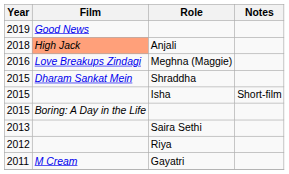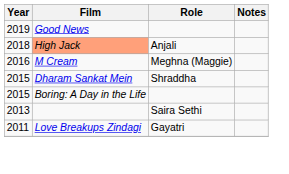 <table class="wikitable sortable">
 <tr>
 <th>Year</th>
 <th>Film</th>
 <th>Role</th>
 <th>Notes</th>
 </tr>
 <tr>
 <td>2019</td>
 <td><a href='#'><em>Good News</em></a></td>
 <td></td>
 <td></td>
 </tr>
 <tr>
 <td>2018</td>
 <td style="background: lightsalmon;"><em>High Jack</em></td>
 <td>Anjali</td>
 <td></td>
 </tr>
 <tr>
 <td>2016</td>
-<td><em><a href='#'>Love Breakups Zindagi</a></em></td>
+<td><em><a href='#'>M Cream</a></em></td>
 <td>Meghna (Maggie)</td>
 <td></td>
 </tr>
 <tr>
 <td>2015</td>
 <td><em><a href='#'>Dharam Sankat Mein</a></em></td>
 <td>Shraddha</td>
 <td></td>
-</tr>
-<tr>
-<td>2015</td>
-<td></td>
-<td>Isha</td>
-<td>Short-film</td>
 </tr>
 <tr>
 <td>2015</td>
 <td><em>Boring: A Day in the Life</em></td>
 <td></td>
 <td></td>
 </tr>
 <tr>
 <td>2013</td>
 <td></td>
 <td>Saira Sethi</td>
 <td></td>
 </tr>
 <tr>
-<td>2012</td>
-<td></td>
-<td>Riya</td>
-<td></td>
-</tr>
-<tr>
 <td>2011</td>
-<td><em><a href='#'>M Cream</a></em></td>
+<td><em><a href='#'>Love Breakups Zindagi</a></em></td>
 <td>Gayatri</td>
 <td></td>
 </tr>
 <tr>
 </tr>
 </table>
